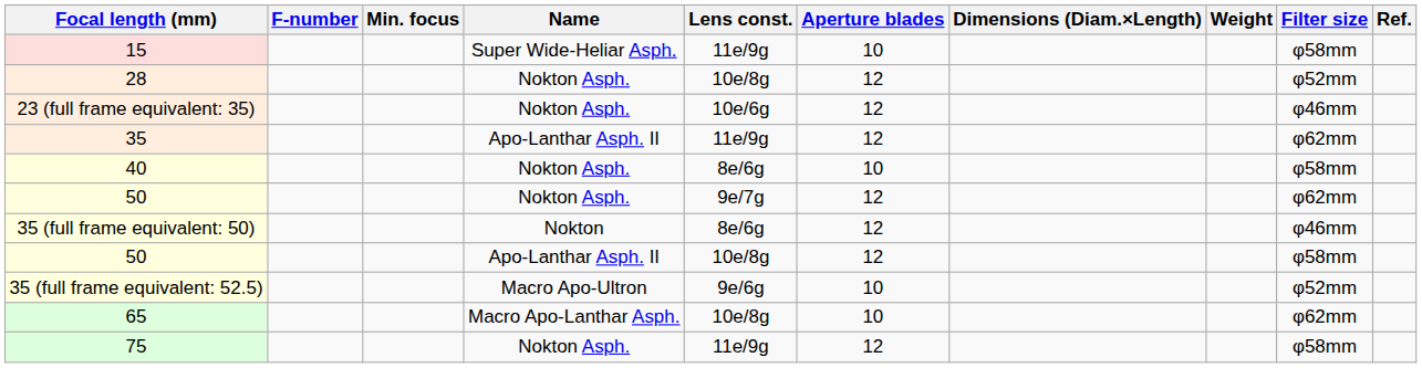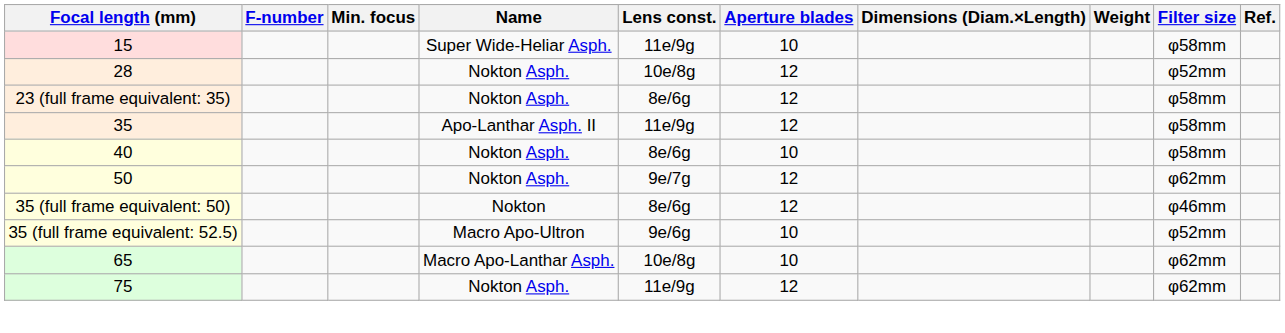 <table class="wikitable sortable" style="font-size:100%;text-align:center;">
 <tr>
 <th><a href='#'>Focal length</a> (mm)</th>
 <th><a href='#'>F-number</a></th>
 <th>Min. focus</th>
 <th>Name</th>
 <th>Lens const.</th>
 <th><a href='#'>Aperture blades</a></th>
 <th>Dimensions (Diam.×Length)</th>
 <th>Weight</th>
 <th><a href='#'>Filter size</a></th>
 <th class="unsortable">Ref.</th>
 </tr>
 <tr>
 <td ! style = "background:#fdd;">15</td>
 <td></td>
 <td></td>
 <td>Super Wide-Heliar <a href='#'>Asph.</a></td>
 <td>11e/9g</td>
 <td>10</td>
 <td></td>
 <td></td>
 <td>φ58mm</td>
 <td></td>
 </tr>
 <tr>
 <td ! style = "background:#fed;">28</td>
 <td></td>
 <td></td>
 <td>Nokton <a href='#'>Asph.</a></td>
 <td>10e/8g</td>
 <td>12</td>
 <td></td>
 <td></td>
 <td>φ52mm</td>
 <td></td>
 </tr>
 <tr>
 <td ! style = "background:#fed;" data-sort-value="35">23 (full frame equivalent: 35)</td>
 <td></td>
 <td></td>
 <td>Nokton <a href='#'>Asph.</a></td>
-<td>10e/6g</td>
+<td>8e/6g</td>
 <td>12</td>
 <td></td>
 <td></td>
-<td>φ46mm</td>
+<td>φ58mm</td>
 <td></td>
 </tr>
 <tr>
 <td ! style = "background:#fed;">35</td>
 <td></td>
 <td></td>
 <td>Apo-Lanthar <a href='#'>Asph.</a> II</td>
 <td>11e/9g</td>
 <td>12</td>
 <td></td>
 <td></td>
-<td>φ62mm</td>
+<td>φ58mm</td>
 <td></td>
 </tr>
 <tr>
 <td ! style = "background:#ffd;">40</td>
 <td></td>
 <td></td>
 <td>Nokton <a href='#'>Asph.</a></td>
 <td>8e/6g</td>
 <td>10</td>
 <td></td>
 <td></td>
 <td>φ58mm</td>
 <td></td>
 </tr>
 <tr>
 <td ! style = "background:#ffd;">50</td>
 <td></td>
 <td></td>
 <td>Nokton <a href='#'>Asph.</a></td>
 <td>9e/7g</td>
 <td>12</td>
 <td></td>
 <td></td>
 <td>φ62mm</td>
 <td></td>
 </tr>
 <tr>
 <td ! style = "background:#ffd;" data-sort-value="50">35 (full frame equivalent: 50)</td>
 <td></td>
 <td></td>
 <td>Nokton</td>
 <td>8e/6g</td>
 <td>12</td>
 <td></td>
 <td></td>
 <td>φ46mm</td>
 <td></td>
 </tr>
 <tr>
-<td ! style = "background:#ffd;">50</td>
-<td></td>
-<td></td>
-<td>Apo-Lanthar <a href='#'>Asph.</a> II</td>
-<td>10e/8g</td>
-<td>12</td>
-<td></td>
-<td></td>
-<td>φ58mm</td>
-<td></td>
-</tr>
-<tr>
 <td ! style = "background:#ffd;" data-sort-value="52.5">35 (full frame equivalent: 52.5)</td>
 <td></td>
 <td></td>
 <td>Macro Apo-Ultron</td>
 <td>9e/6g</td>
 <td>10</td>
 <td></td>
 <td></td>
 <td>φ52mm</td>
 <td></td>
 </tr>
 <tr>
 <td ! style = "background:#dfd;">65</td>
 <td></td>
 <td></td>
 <td>Macro Apo-Lanthar <a href='#'>Asph.</a></td>
 <td>10e/8g</td>
 <td>10</td>
 <td></td>
 <td></td>
 <td>φ62mm</td>
 <td></td>
 </tr>
 <tr>
 <td ! style = "background:#dfd;">75</td>
 <td></td>
 <td></td>
 <td>Nokton <a href='#'>Asph.</a></td>
 <td>11e/9g</td>
 <td>12</td>
 <td></td>
 <td></td>
-<td>φ58mm</td>
+<td>φ62mm</td>
 <td></td>
 </tr>
 </table>
